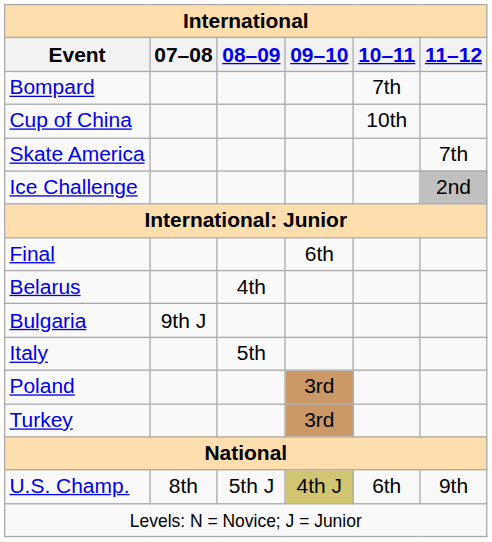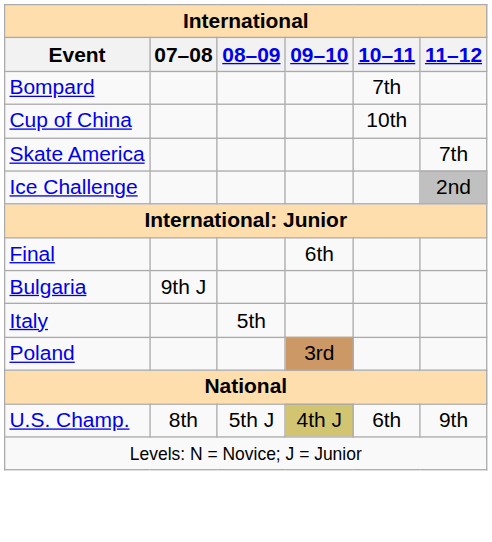 <table class="wikitable" style="text-align:center">
 <tr>
 <th colspan="6" style="background-color: #ffdead; " align="center">International</th>
 </tr>
 <tr>
 <th>Event</th>
 <th>07–08</th>
 <th><a href='#'>08–09</a></th>
 <th><a href='#'>09–10</a></th>
 <th><a href='#'>10–11</a></th>
 <th><a href='#'>11–12</a></th>
 </tr>
 <tr>
 <td align=left> <a href='#'>Bompard</a></td>
 <td></td>
 <td></td>
 <td></td>
 <td>7th</td>
 <td></td>
 </tr>
 <tr>
 <td align=left> <a href='#'>Cup of China</a></td>
 <td></td>
 <td></td>
 <td></td>
 <td>10th</td>
 <td></td>
 </tr>
 <tr>
 <td align=left>  <a href='#'>Skate America</a></td>
 <td></td>
 <td></td>
 <td></td>
 <td></td>
 <td>7th</td>
 </tr>
 <tr>
 <td align=left><a href='#'>Ice Challenge</a></td>
 <td></td>
 <td></td>
 <td></td>
 <td></td>
 <td bgcolor=silver>2nd</td>
 </tr>
 <tr>
 <th colspan="6" style="background-color: #ffdead; " align="center">International: Junior</th>
 </tr>
 <tr>
 <td align=left> <a href='#'>Final</a></td>
 <td></td>
 <td></td>
 <td>6th</td>
 <td></td>
 <td></td>
 </tr>
 <tr>
-<td align=left> <a href='#'>Belarus</a></td>
-<td></td>
-<td>4th</td>
-<td></td>
-<td></td>
-<td></td>
-</tr>
-<tr>
 <td align=left> <a href='#'>Bulgaria</a></td>
 <td>9th J</td>
 <td></td>
 <td></td>
 <td></td>
 <td></td>
 </tr>
 <tr>
 <td align=left> <a href='#'>Italy</a></td>
 <td></td>
 <td>5th</td>
 <td></td>
 <td></td>
 <td></td>
 </tr>
 <tr>
 <td align=left> <a href='#'>Poland</a></td>
 <td></td>
 <td></td>
 <td bgcolor=cc9966>3rd</td>
 <td></td>
 <td></td>
 </tr>
 <tr>
-<td align=left> <a href='#'>Turkey</a></td>
-<td></td>
-<td></td>
-<td bgcolor=cc9966>3rd</td>
-<td></td>
-<td></td>
-</tr>
-<tr>
 <th colspan="6" style="background-color: #ffdead; " align="center">National</th>
 </tr>
 <tr>
 <td align=left><a href='#'>U.S. Champ.</a></td>
 <td>8th</td>
 <td>5th J</td>
 <td bgcolor=d1c571>4th J</td>
 <td>6th</td>
 <td>9th</td>
 </tr>
 <tr>
 <td colspan="6" align="center"><small> Levels: N = Novice; J = Junior </small></td>
 </tr>
 </table>
